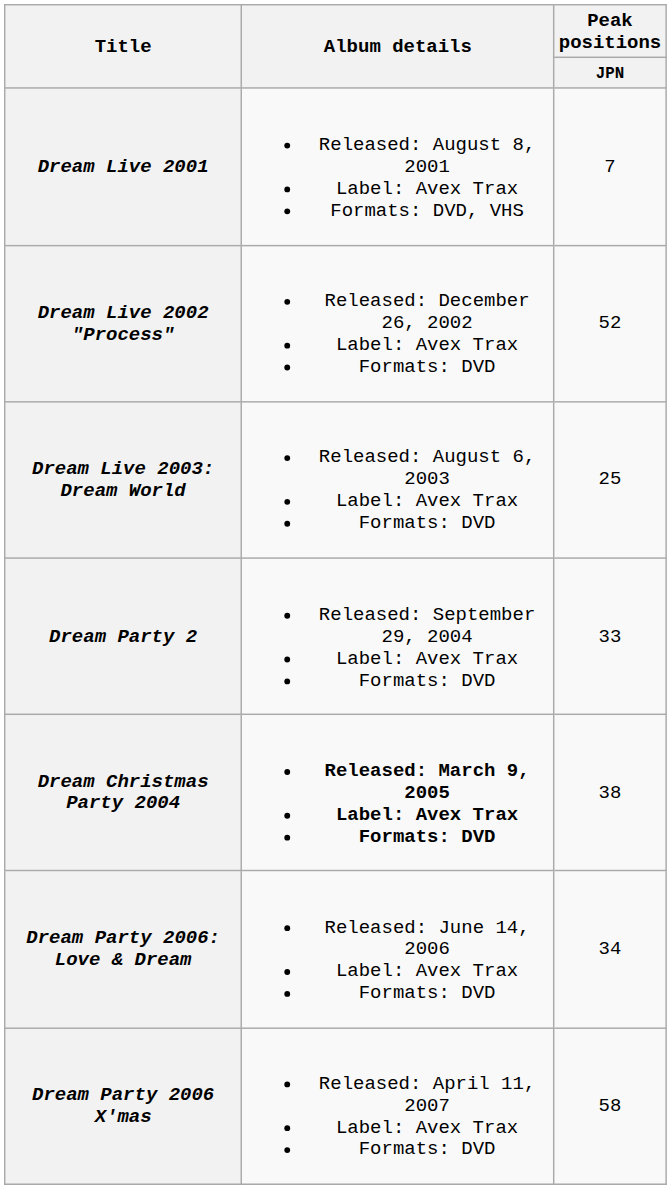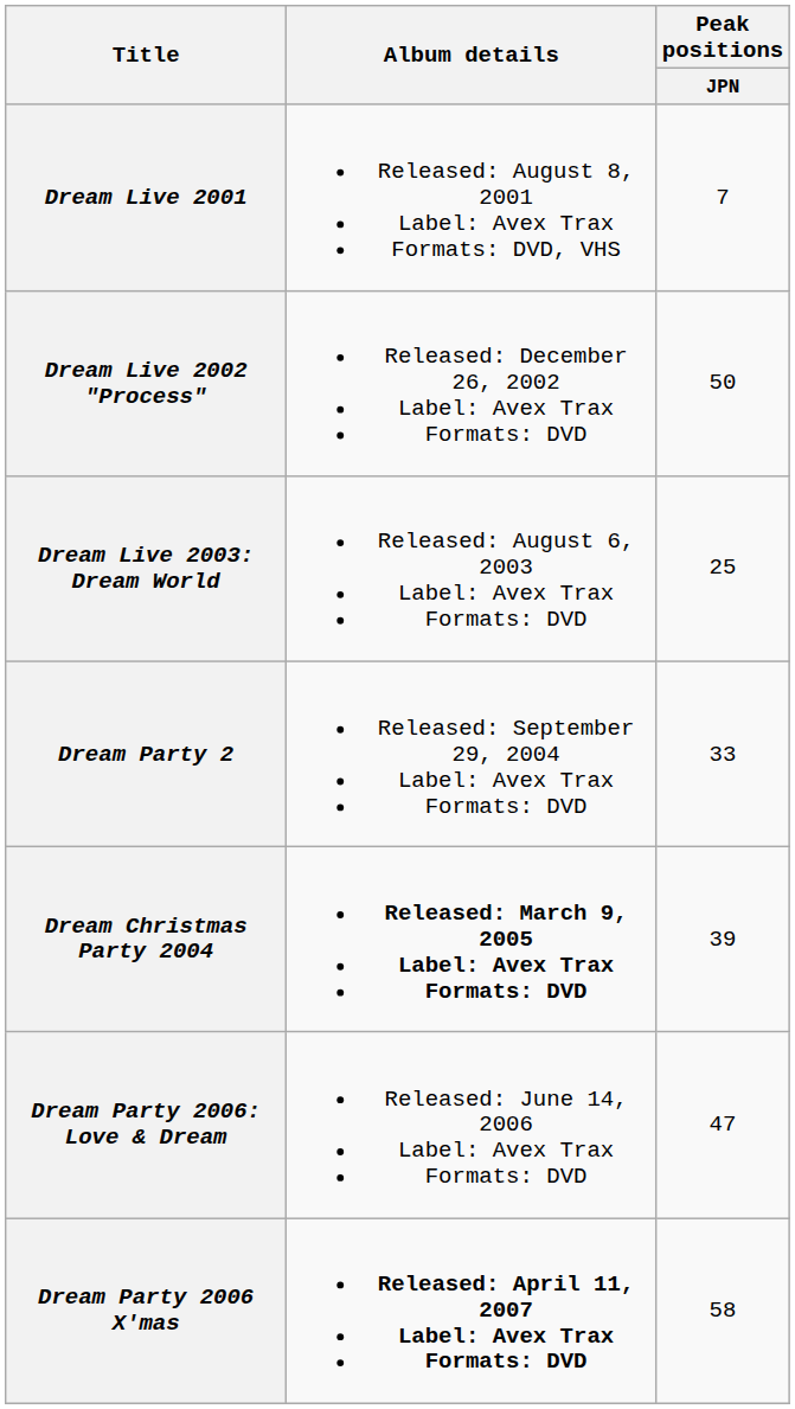 <table class="wikitable plainrowheaders" style="text-align:center;">
 <tr>
 <th style="width:12em;" rowspan="2">Title</th>
 <th style="width:16em;" rowspan="2">Album details</th>
 <th colspan="1">Peak positions</th>
 </tr>
 <tr>
 <th style="width:2.5em;"><small>JPN</small><br></th>
 </tr>
 <tr>
 <th scope="row"><em>Dream Live 2001</em></th>
 <td><br><ul><li>Released: August 8, 2001 </li><li>Label: Avex Trax</li><li>Formats: DVD, VHS</li></ul></td>
 <td>7</td>
 </tr>
 <tr>
 <th scope="row"><em>Dream Live 2002 "Process"</em></th>
 <td><br><ul><li>Released: December 26, 2002 </li><li>Label: Avex Trax</li><li>Formats: DVD</li></ul></td>
-<td>52</td>
+<td>50</td>
 </tr>
 <tr>
 <th scope="row"><em>Dream Live 2003: Dream World</em></th>
 <td><br><ul><li>Released: August 6, 2003 </li><li>Label: Avex Trax</li><li>Formats: DVD</li></ul></td>
 <td>25</td>
 </tr>
 <tr>
 <th scope="row"><em>Dream Party 2</em></th>
 <td><br><ul><li>Released: September 29, 2004 </li><li>Label: Avex Trax</li><li>Formats: DVD</li></ul></td>
 <td>33</td>
 </tr>
 <tr>
 <th scope="row"><em>Dream Christmas Party 2004</em></th>
 <td><strong><br><ul><li>Released: March 9, 2005 </li><li>Label: Avex Trax</li><li>Formats: DVD</li></ul></strong></td>
-<td>38</td>
+<td>39</td>
 </tr>
 <tr>
 <th scope="row"><em>Dream Party 2006: Love & Dream</em></th>
 <td><br><ul><li>Released: June 14, 2006 </li><li>Label: Avex Trax</li><li>Formats: DVD</li></ul></td>
-<td>34</td>
+<td>47</td>
 </tr>
 <tr>
 <th scope="row"><em>Dream Party 2006 X'mas</em></th>
-<td><br><ul><li>Released: April 11, 2007 </li><li>Label: Avex Trax</li><li>Formats: DVD</li></ul></td>
+<td><strong><br><ul><li>Released: April 11, 2007 </li><li>Label: Avex Trax</li><li>Formats: DVD</li></ul></strong></td>
 <td>58</td>
 </tr>
 <tr>
 </tr>
 </table>
